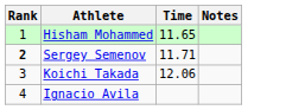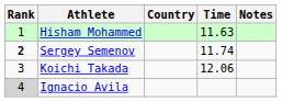 <table class="wikitable sortable" style="text-align:center">
 <tr>
 <th>Rank</th>
 <th>Athlete</th>
+<th>Country</th>
 <th>Time</th>
 <th>Notes</th>
 </tr>
 <tr style="background:#cfc;">
 <td>1</td>
 <td align="left"><a href='#'>Hisham Mohammed</a></td>
-<td>11.65</td>
+<td align="left"></td>
+<td>11.63</td>
 <td></td>
 </tr>
 <tr>
 <td><strong>2</strong></td>
 <td align="left"><a href='#'>Sergey Semenov</a></td>
-<td>11.71</td>
+<td align="left"></td>
+<td>11.74</td>
 <td></td>
 </tr>
 <tr>
 <td>3</td>
 <td align="left"><a href='#'>Koichi Takada</a></td>
+<td align="left"></td>
 <td>12.06</td>
 <td></td>
 </tr>
 <tr>
-<td>4</td>
+<td style="background: lightgrey;">4</td>
 <td align="left"><a href='#'>Ignacio Avila</a></td>
+<td align="left"></td>
 <td></td>
 <td></td>
 </tr>
 </table>
